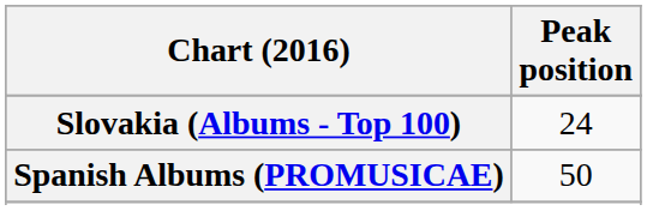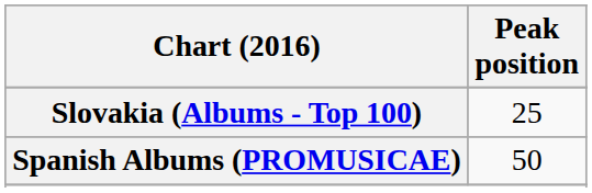 <table class="wikitable sortable plainrowheaders" style="text-align:center">
 <tr>
 <th scope="col">Chart (2016)</th>
 <th scope="col">Peak<br>position</th>
 </tr>
 <tr>
 </tr>
 <tr>
 </tr>
 <tr>
 </tr>
 <tr>
 </tr>
 <tr>
 </tr>
 <tr>
 </tr>
 <tr>
 </tr>
 <tr>
 </tr>
 <tr>
 </tr>
 <tr>
 </tr>
 <tr>
 </tr>
 <tr>
 </tr>
 <tr>
 <th scope="row">Slovakia (<a href='#'>Albums - Top 100</a>)</th>
-<td>24</td>
+<td>25</td>
 </tr>
 <tr>
 <th scope="row">Spanish Albums (<a href='#'>PROMUSICAE</a>)</th>
 <td>50</td>
 </tr>
 <tr>
 </tr>
 <tr>
 </tr>
 <tr>
 </tr>
 <tr>
 </tr>
 <tr>
 </tr>
 </table>
